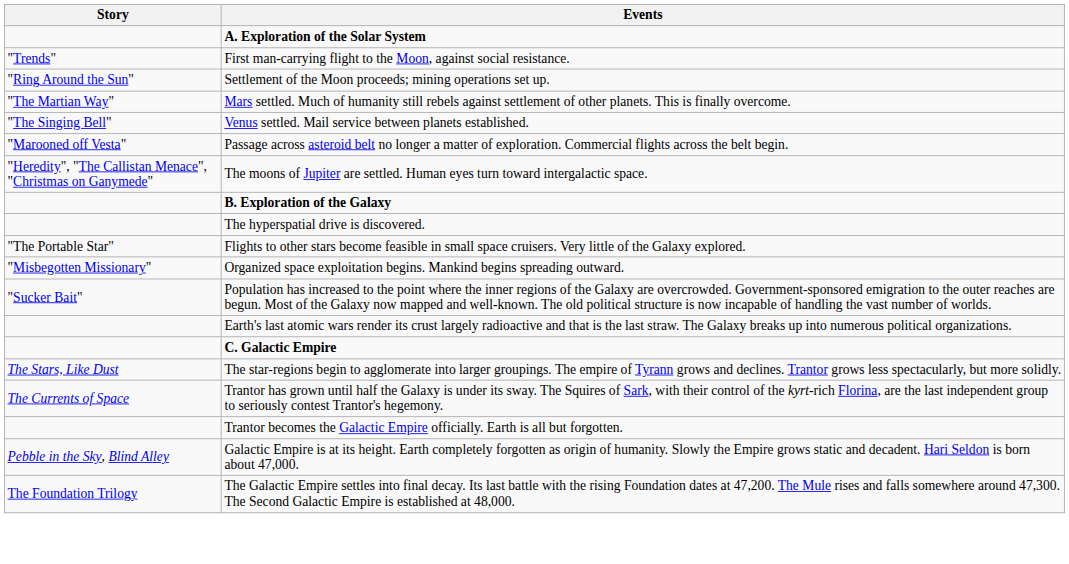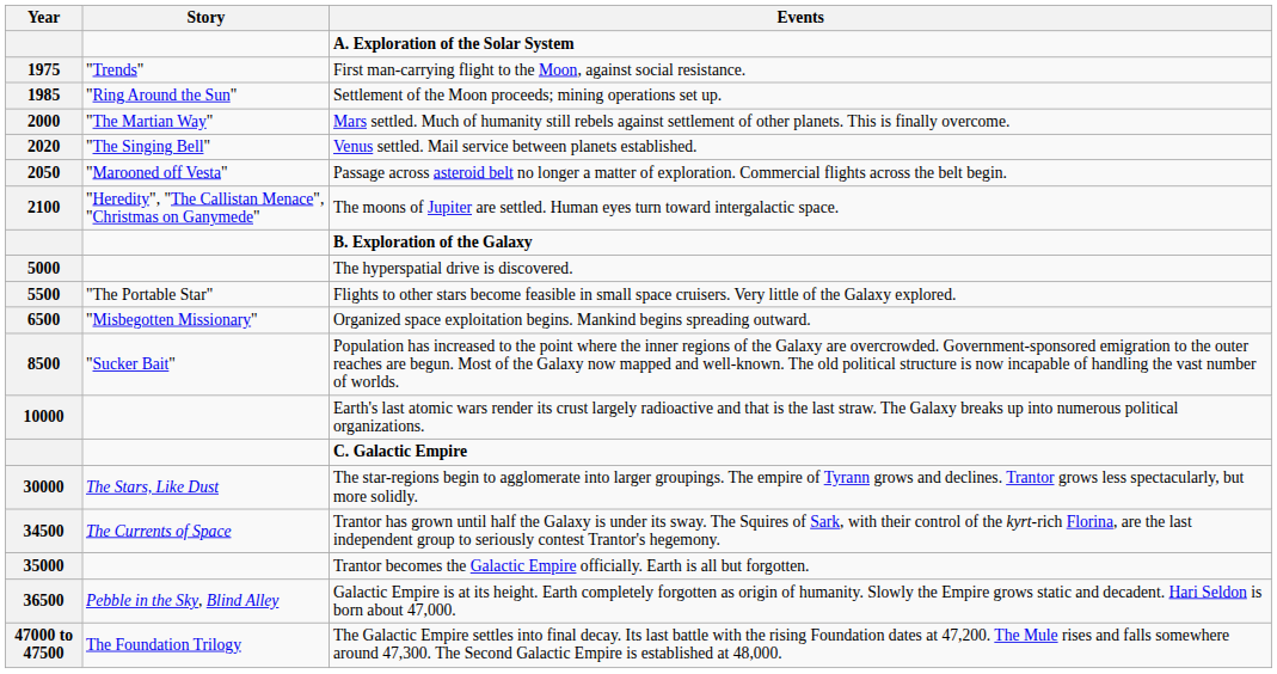 <table class = "wikitable">
 <tr>
+<th>Year</th>
 <th>Story</th>
 <th>Events</th>
 </tr>
 <tr>
+<th></th>
 <td></td>
 <td><strong>A. Exploration of the Solar System</strong></td>
 </tr>
 <tr>
+<th>1975</th>
 <td>"<a href='#'>Trends</a>"</td>
 <td>First man-carrying flight to the <a href='#'>Moon</a>, against social resistance.</td>
 </tr>
 <tr>
+<th>1985</th>
 <td>"<a href='#'>Ring Around the Sun</a>"</td>
 <td>Settlement of the Moon proceeds; mining operations set up.</td>
 </tr>
 <tr>
+<th>2000</th>
 <td>"<a href='#'>The Martian Way</a>"</td>
 <td><a href='#'>Mars</a> settled. Much of humanity still rebels against settlement of other planets. This is finally overcome.</td>
 </tr>
 <tr>
+<th>2020</th>
 <td>"<a href='#'>The Singing Bell</a>"</td>
 <td><a href='#'>Venus</a> settled. Mail service between planets established.</td>
 </tr>
 <tr>
+<th>2050</th>
 <td>"<a href='#'>Marooned off Vesta</a>"</td>
 <td>Passage across <a href='#'>asteroid belt</a> no longer a matter of exploration. Commercial flights across the belt begin.</td>
 </tr>
 <tr>
+<th>2100</th>
 <td>"<a href='#'>Heredity</a>", "<a href='#'>The Callistan Menace</a>", "<a href='#'>Christmas on Ganymede</a>"</td>
 <td>The moons of <a href='#'>Jupiter</a> are settled. Human eyes turn toward intergalactic space.</td>
 </tr>
 <tr>
+<th></th>
 <td></td>
 <td><strong>B. Exploration of the Galaxy</strong></td>
 </tr>
 <tr>
+<th>5000</th>
 <td></td>
 <td>The hyperspatial drive is discovered.</td>
 </tr>
 <tr>
+<th>5500</th>
 <td>"The Portable Star"</td>
 <td>Flights to other stars become feasible in small space cruisers. Very little of the Galaxy explored.</td>
 </tr>
 <tr>
+<th>6500</th>
 <td>"<a href='#'>Misbegotten Missionary</a>"</td>
 <td>Organized space exploitation begins. Mankind begins spreading outward.</td>
 </tr>
 <tr>
+<th>8500</th>
 <td>"<a href='#'>Sucker Bait</a>"</td>
 <td>Population has increased to the point where the inner regions of the Galaxy are overcrowded. Government-sponsored emigration to the outer reaches are begun. Most of the Galaxy now mapped and well-known. The old political structure is now incapable of handling the vast number of worlds.</td>
 </tr>
 <tr>
+<th>10000</th>
 <td></td>
 <td>Earth's last atomic wars render its crust largely radioactive and that is the last straw. The Galaxy breaks up into numerous political organizations.</td>
 </tr>
 <tr>
+<th></th>
 <td></td>
 <td><strong>C. Galactic Empire</strong></td>
 </tr>
 <tr>
+<th>30000</th>
 <td><em><a href='#'>The Stars, Like Dust</a></em></td>
 <td>The star-regions begin to agglomerate into larger groupings. The empire of <a href='#'>Tyrann</a> grows and declines. <a href='#'>Trantor</a> grows less spectacularly, but more solidly.</td>
 </tr>
 <tr>
+<th>34500</th>
 <td><em><a href='#'>The Currents of Space</a></em></td>
 <td>Trantor has grown until half the Galaxy is under its sway. The Squires of <a href='#'>Sark</a>, with their control of the <em>kyrt</em>-rich <a href='#'>Florina</a>, are the last independent group to seriously contest Trantor's hegemony.</td>
 </tr>
 <tr>
+<th>35000</th>
 <td></td>
 <td>Trantor becomes the <a href='#'>Galactic Empire</a> officially. Earth is all but forgotten.</td>
 </tr>
 <tr>
+<th>36500</th>
 <td><em><a href='#'>Pebble in the Sky</a></em>, <em><a href='#'>Blind Alley</a></em></td>
 <td>Galactic Empire is at its height. Earth completely forgotten as origin of humanity. Slowly the Empire grows static and decadent. <a href='#'>Hari Seldon</a> is born about 47,000.</td>
 </tr>
 <tr>
+<th>47000 to 47500</th>
 <td><a href='#'>The Foundation Trilogy</a></td>
 <td>The Galactic Empire settles into final decay. Its last battle with the rising Foundation dates at 47,200. <a href='#'>The Mule</a> rises and falls somewhere around 47,300. The Second Galactic Empire is established at 48,000.</td>
 </tr>
 </table>
